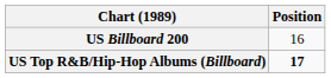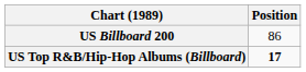 <table class="wikitable sortable plainrowheaders" style="text-align:center">
 <tr>
 <th scope="col">Chart (1989)</th>
 <th scope="col">Position</th>
 </tr>
 <tr>
 <th scope="row">US <em>Billboard</em> 200</th>
-<td>16</td>
+<td>86</td>
 </tr>
 <tr>
 <th scope="row">US Top R&B/Hip-Hop Albums (<em>Billboard</em>)</th>
 <td><strong>17</strong></td>
 </tr>
 </table>
